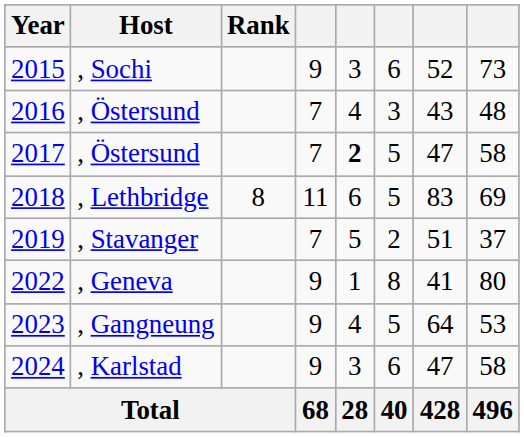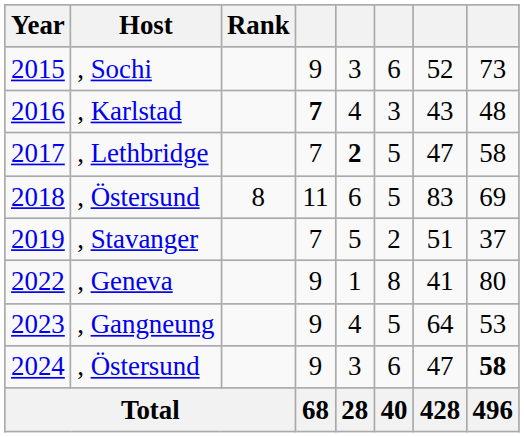 <table class=wikitable>
 <tr>
 <th>Year</th>
 <th>Host</th>
 <th>Rank</th>
 <th></th>
 <th></th>
 <th></th>
 <th></th>
 <th></th>
 </tr>
 <tr align=center>
 <td><a href='#'>2015</a></td>
 <td align=left>, <a href='#'>Sochi</a></td>
 <td></td>
 <td>9</td>
 <td>3</td>
 <td>6</td>
 <td>52</td>
 <td>73</td>
 </tr>
 <tr align=center>
 <td><a href='#'>2016</a></td>
-<td align=left>, <a href='#'>Östersund</a></td>
+<td align=left>, <a href='#'>Karlstad</a></td>
 <td></td>
-<td>7</td>
+<td><strong>7</strong></td>
 <td>4</td>
 <td>3</td>
 <td>43</td>
 <td>48</td>
 </tr>
 <tr align=center>
 <td><a href='#'>2017</a></td>
-<td align=left>, <a href='#'>Östersund</a></td>
+<td align=left>, <a href='#'>Lethbridge</a></td>
 <td></td>
 <td>7</td>
 <td><strong>2</strong></td>
 <td>5</td>
 <td>47</td>
 <td>58</td>
 </tr>
 <tr align=center>
 <td><a href='#'>2018</a></td>
-<td align=left>, <a href='#'>Lethbridge</a></td>
+<td align=left>, <a href='#'>Östersund</a></td>
 <td>8</td>
 <td>11</td>
 <td>6</td>
 <td>5</td>
 <td>83</td>
 <td>69</td>
 </tr>
 <tr align=center>
 <td><a href='#'>2019</a></td>
 <td align=left>, <a href='#'>Stavanger</a></td>
 <td></td>
 <td>7</td>
 <td>5</td>
 <td>2</td>
 <td>51</td>
 <td>37</td>
 </tr>
 <tr align=center>
 <td><a href='#'>2022</a></td>
 <td align=left>, <a href='#'>Geneva</a></td>
 <td></td>
 <td>9</td>
 <td>1</td>
 <td>8</td>
 <td>41</td>
 <td>80</td>
 </tr>
 <tr align=center>
 <td><a href='#'>2023</a></td>
 <td align=left>, <a href='#'>Gangneung</a></td>
 <td></td>
 <td>9</td>
 <td>4</td>
 <td>5</td>
 <td>64</td>
 <td>53</td>
 </tr>
 <tr align=center>
 <td><a href='#'>2024</a></td>
-<td align=left>, <a href='#'>Karlstad</a></td>
+<td align=left>, <a href='#'>Östersund</a></td>
 <td></td>
 <td>9</td>
 <td>3</td>
 <td>6</td>
 <td>47</td>
-<td>58</td>
+<td><strong>58</strong></td>
 </tr>
 <tr align=center>
 <th colspan=3>Total</th>
 <th>68</th>
 <th>28</th>
 <th>40</th>
 <th>428</th>
 <th>496</th>
 </tr>
 </table>
